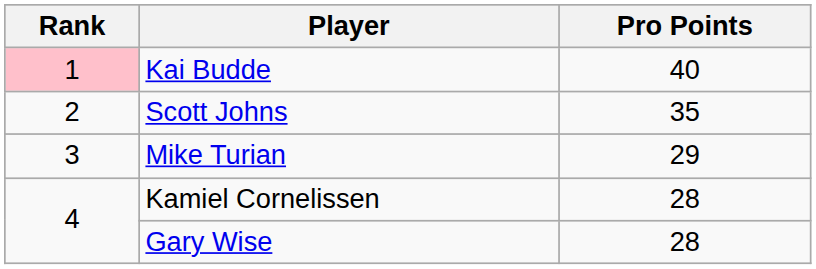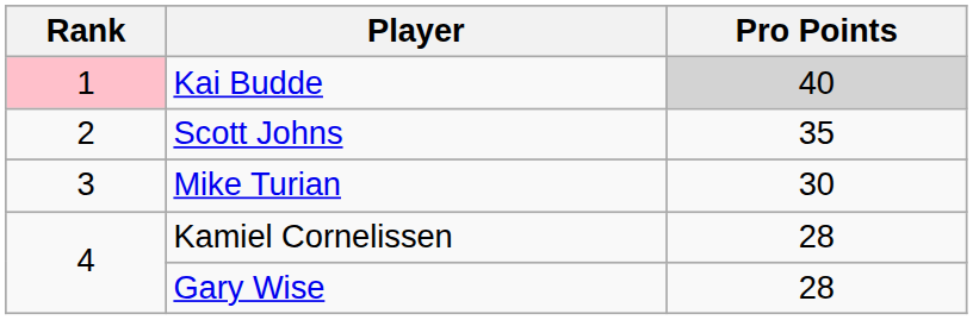 <table class="wikitable" width=30%>
 <tr>
 <th>Rank</th>
 <th>Player</th>
 <th>Pro Points</th>
 </tr>
 <tr>
 <td align=center style="background: pink;">1</td>
 <td> <a href='#'>Kai Budde</a></td>
-<td align=center>40</td>
+<td align=center style="background: lightgrey;">40</td>
 </tr>
 <tr>
 <td align=center>2</td>
 <td> <a href='#'>Scott Johns</a></td>
 <td align=center>35</td>
 </tr>
 <tr>
 <td align=center>3</td>
 <td> <a href='#'>Mike Turian</a></td>
-<td align=center>29</td>
+<td align=center>30</td>
 </tr>
 <tr>
 <td align=center rowspan=2>4</td>
 <td> Kamiel Cornelissen</td>
 <td align=center>28</td>
 </tr>
 <tr>
 <td> <a href='#'>Gary Wise</a></td>
 <td align=center>28</td>
 </tr>
 </table>
